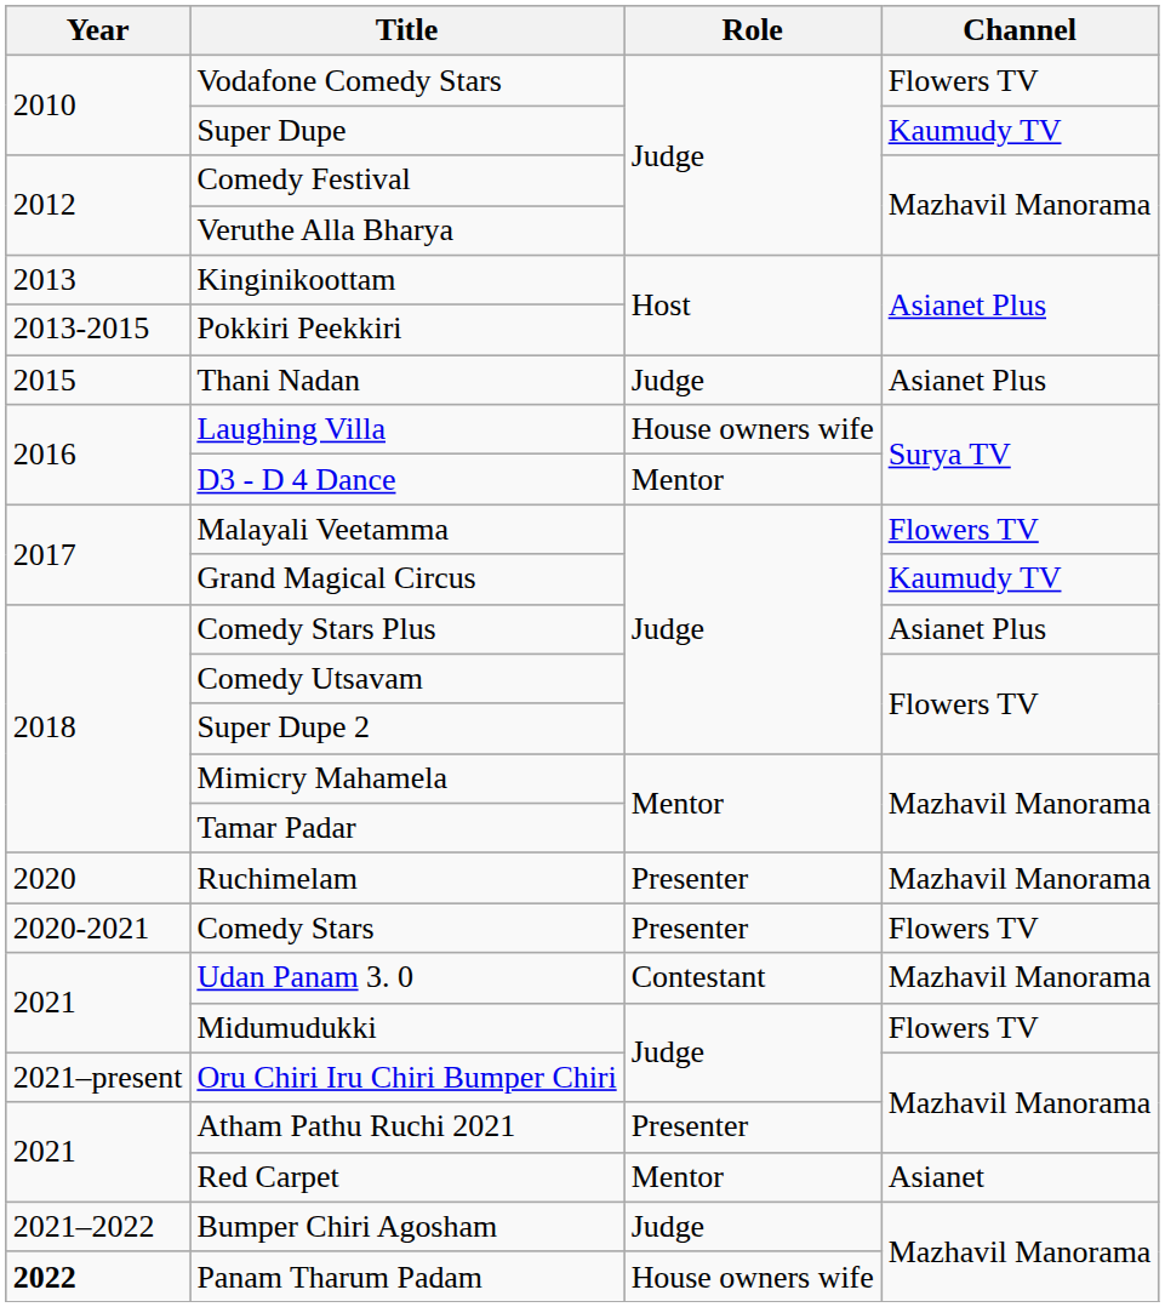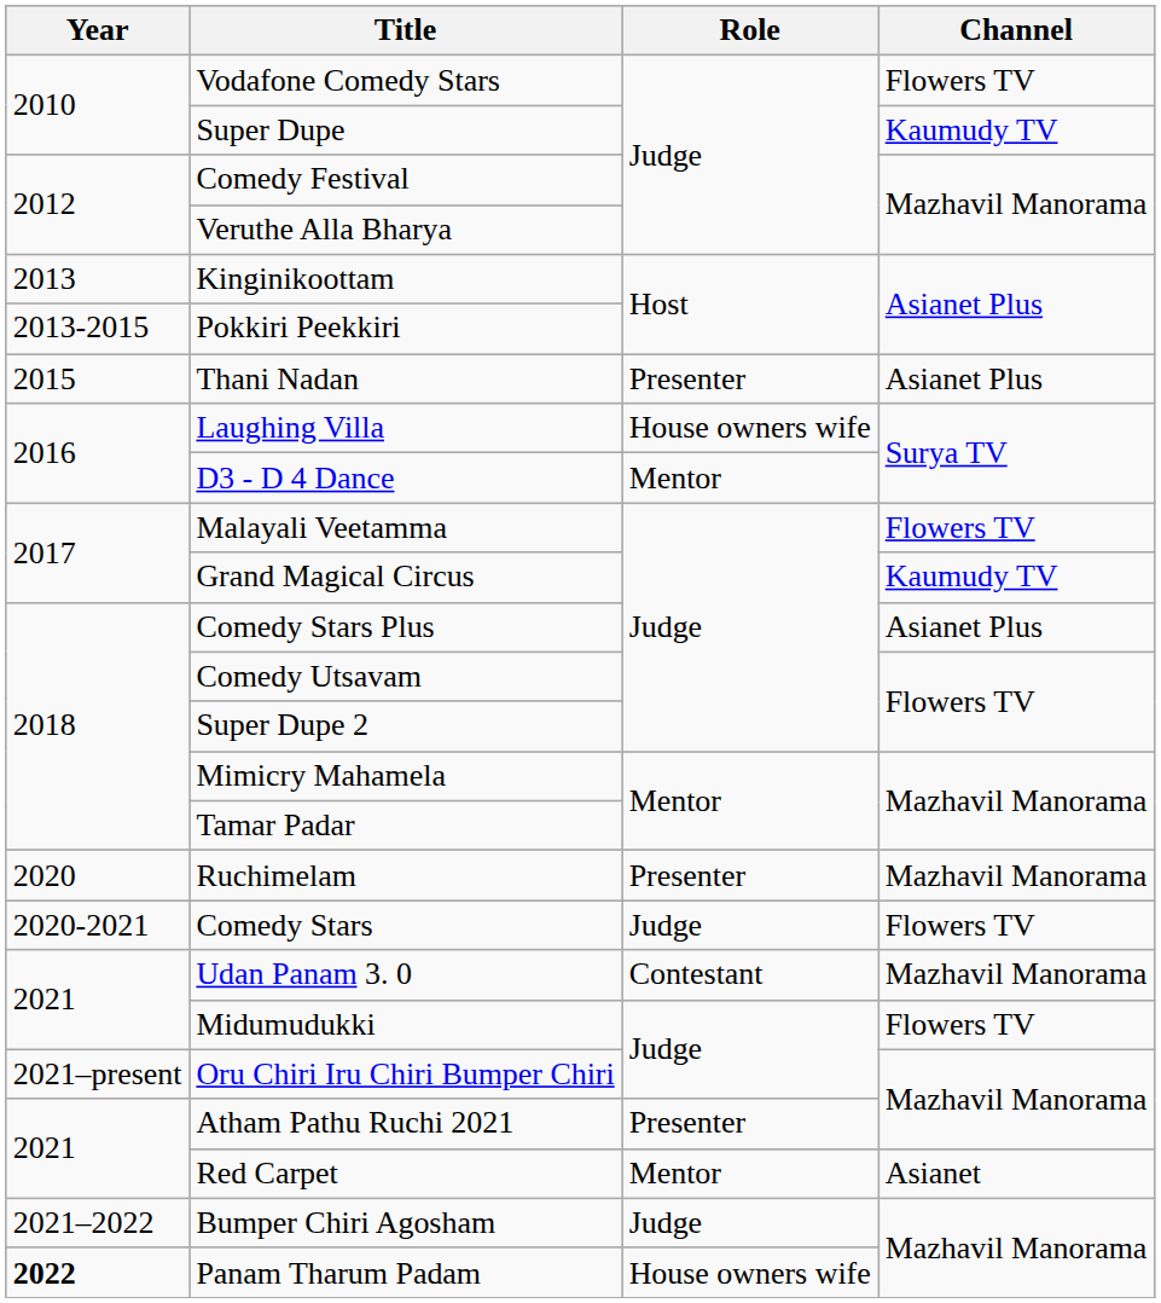 <table class="wikitable sortable">
 <tr>
 <th>Year</th>
 <th>Title</th>
 <th>Role</th>
 <th>Channel</th>
 </tr>
 <tr>
 <td rowspan="2">2010</td>
 <td>Vodafone Comedy Stars</td>
 <td rowspan="4">Judge</td>
 <td>Flowers TV</td>
 </tr>
 <tr>
 <td>Super Dupe</td>
 <td><a href='#'>Kaumudy TV</a></td>
 </tr>
 <tr>
 <td Rowspan=2>2012</td>
 <td>Comedy Festival</td>
 <td rowspan="2">Mazhavil Manorama</td>
 </tr>
 <tr>
 <td>Veruthe Alla Bharya</td>
 </tr>
 <tr>
 <td>2013</td>
 <td>Kinginikoottam</td>
 <td rowspan="2">Host</td>
 <td rowspan="2"><a href='#'>Asianet Plus</a></td>
 </tr>
 <tr>
 <td>2013-2015</td>
 <td>Pokkiri Peekkiri</td>
 </tr>
 <tr>
 <td>2015</td>
 <td>Thani Nadan</td>
-<td>Judge</td>
+<td>Presenter</td>
 <td>Asianet Plus</td>
 </tr>
 <tr>
 <td rowspan="2">2016</td>
 <td><a href='#'>Laughing Villa</a></td>
 <td>House owners wife</td>
 <td rowspan="2"><a href='#'>Surya TV</a></td>
 </tr>
 <tr>
 <td><a href='#'>D3 - D 4 Dance</a></td>
 <td>Mentor</td>
 </tr>
 <tr>
 <td rowspan="2">2017</td>
 <td>Malayali Veetamma</td>
 <td rowspan="5">Judge</td>
 <td><a href='#'>Flowers TV</a></td>
 </tr>
 <tr>
 <td>Grand Magical Circus</td>
 <td><a href='#'>Kaumudy TV</a></td>
 </tr>
 <tr>
 <td Rowspan=5>2018</td>
 <td>Comedy Stars Plus</td>
 <td>Asianet Plus</td>
 </tr>
 <tr>
 <td>Comedy Utsavam</td>
 <td rowspan="2">Flowers TV</td>
 </tr>
 <tr>
 <td>Super Dupe 2</td>
 </tr>
 <tr>
 <td>Mimicry Mahamela</td>
 <td rowspan="2">Mentor</td>
 <td rowspan="2">Mazhavil Manorama</td>
 </tr>
 <tr>
 <td>Tamar Padar</td>
 </tr>
 <tr>
 <td>2020</td>
 <td>Ruchimelam</td>
 <td>Presenter</td>
 <td>Mazhavil Manorama</td>
 </tr>
 <tr>
 <td>2020-2021</td>
 <td>Comedy Stars</td>
-<td>Presenter</td>
+<td>Judge</td>
 <td>Flowers TV</td>
 </tr>
 <tr>
 <td rowspan="2">2021</td>
 <td><a href='#'>Udan Panam</a> 3. 0</td>
 <td>Contestant</td>
 <td>Mazhavil Manorama</td>
 </tr>
 <tr>
 <td>Midumudukki</td>
 <td rowspan="2">Judge</td>
 <td>Flowers TV</td>
 </tr>
 <tr>
 <td>2021–present</td>
 <td><a href='#'>Oru Chiri Iru Chiri Bumper Chiri</a></td>
 <td rowspan="2">Mazhavil Manorama</td>
 </tr>
 <tr>
 <td rowspan="2">2021</td>
 <td>Atham Pathu Ruchi 2021</td>
 <td>Presenter</td>
 </tr>
 <tr>
 <td>Red Carpet</td>
 <td>Mentor</td>
 <td>Asianet</td>
 </tr>
 <tr>
 <td>2021–2022</td>
 <td>Bumper Chiri Agosham</td>
 <td>Judge</td>
 <td rowspan="2">Mazhavil Manorama</td>
 </tr>
 <tr>
 <td><strong>2022</strong></td>
 <td>Panam Tharum Padam</td>
 <td>House owners wife</td>
 </tr>
 <tr>
 </tr>
 </table>
